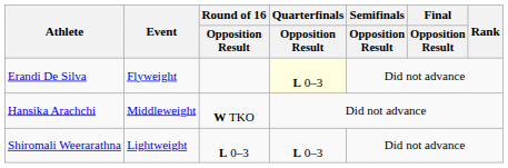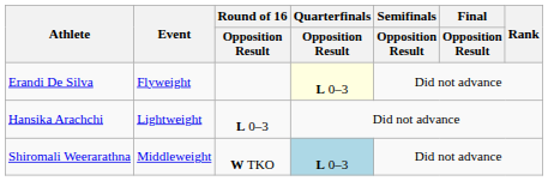 <table class="wikitable" style="font-size:90%;">
 <tr>
 <th rowspan=2>Athlete</th>
 <th rowspan=2>Event</th>
 <th>Round of 16</th>
 <th>Quarterfinals</th>
 <th>Semifinals</th>
 <th>Final</th>
 <th rowspan=2>Rank</th>
 </tr>
 <tr style="font-size:95%">
 <th>Opposition<br>Result</th>
 <th>Opposition<br>Result</th>
 <th>Opposition<br>Result</th>
 <th>Opposition<br>Result</th>
 </tr>
 <tr align=center>
 <td align=left><a href='#'>Erandi De Silva</a></td>
 <td align=left><a href='#'>Flyweight</a></td>
 <td></td>
 <td style="background: lightyellow;"><br><strong>L</strong> 0–3</td>
 <td colspan="3">Did not advance</td>
 </tr>
 <tr align=center>
 <td align=left><a href='#'>Hansika Arachchi</a></td>
-<td align=left><a href='#'>Middleweight</a></td>
-<td><br><strong>W</strong> TKO</td>
+<td align=left><a href='#'>Lightweight</a></td>
+<td><br><strong>L</strong> 0–3</td>
 <td colspan="4">Did not advance</td>
 </tr>
 <tr align=center>
 <td align=left><a href='#'>Shiromali Weerarathna</a></td>
-<td align=left><a href='#'>Lightweight</a></td>
-<td><br><strong>L</strong> 0–3</td>
-<td><br><strong>L</strong> 0–3</td>
+<td align=left><a href='#'>Middleweight</a></td>
+<td><br><strong>W</strong> TKO</td>
+<td style="background: lightblue;"><br><strong>L</strong> 0–3</td>
 <td colspan="3">Did not advance</td>
 </tr>
 </table>
